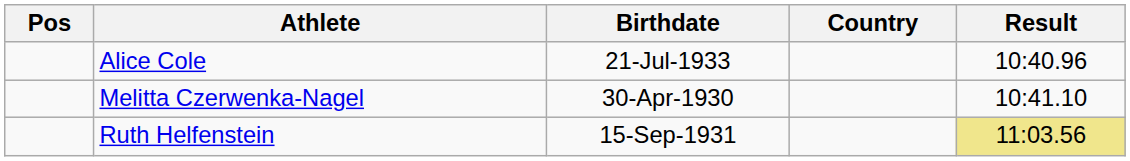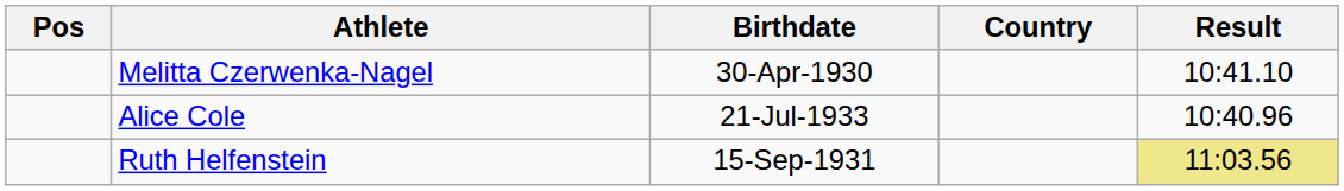 <table class="wikitable"  style="text-align:center; width:60%;">
 <tr>
 <th>Pos</th>
 <th>Athlete</th>
 <th>Birthdate</th>
 <th>Country</th>
 <th>Result</th>
 </tr>
 <tr>
 <td align=center></td>
+<td align=left><a href='#'>Melitta Czerwenka-Nagel</a></td>
+<td>30-Apr-1930</td>
+<td align=left></td>
+<td>10:41.10</td>
+</tr>
+<tr>
+<td align=center></td>
 <td align=left><a href='#'>Alice Cole</a></td>
 <td>21-Jul-1933</td>
 <td align=left></td>
 <td>10:40.96</td>
-</tr>
-<tr>
-<td align=center></td>
-<td align=left><a href='#'>Melitta Czerwenka-Nagel</a></td>
-<td>30-Apr-1930</td>
-<td align=left></td>
-<td>10:41.10</td>
 </tr>
 <tr>
 <td align=center></td>
 <td align=left><a href='#'>Ruth Helfenstein</a></td>
 <td>15-Sep-1931</td>
 <td align=left></td>
 <td style="background: khaki;">11:03.56</td>
 </tr>
 </table>
